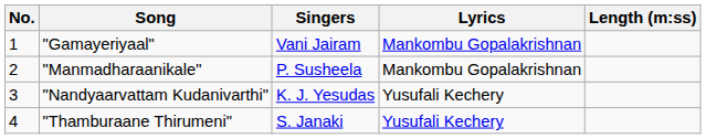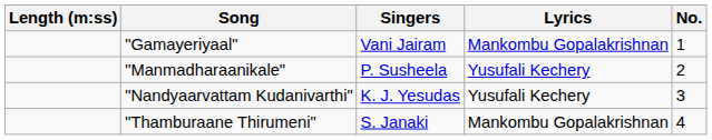 <table class="wikitable" style="font-size:95%;">
 <tr>
-<th>No.</th>
+<th>Length (m:ss)</th>
 <th>Song</th>
 <th>Singers</th>
 <th>Lyrics</th>
-<th>Length (m:ss)</th>
+<th>No.</th>
 </tr>
 <tr>
-<td>1</td>
+<td></td>
 <td>"Gamayeriyaal"</td>
 <td><a href='#'>Vani Jairam</a></td>
 <td><a href='#'>Mankombu Gopalakrishnan</a></td>
-<td></td>
+<td>1</td>
 </tr>
 <tr>
-<td>2</td>
+<td></td>
 <td>"Manmadharaanikale"</td>
 <td><a href='#'>P. Susheela</a></td>
-<td>Mankombu Gopalakrishnan</td>
-<td></td>
+<td><a href='#'>Yusufali Kechery</a></td>
+<td>2</td>
 </tr>
 <tr>
-<td>3</td>
+<td></td>
 <td>"Nandyaarvattam Kudanivarthi"</td>
 <td><a href='#'>K. J. Yesudas</a></td>
 <td>Yusufali Kechery</td>
-<td></td>
+<td>3</td>
 </tr>
 <tr>
-<td>4</td>
+<td></td>
 <td>"Thamburaane Thirumeni"</td>
 <td><a href='#'>S. Janaki</a></td>
-<td><a href='#'>Yusufali Kechery</a></td>
-<td></td>
+<td>Mankombu Gopalakrishnan</td>
+<td>4</td>
 </tr>
 </table>
